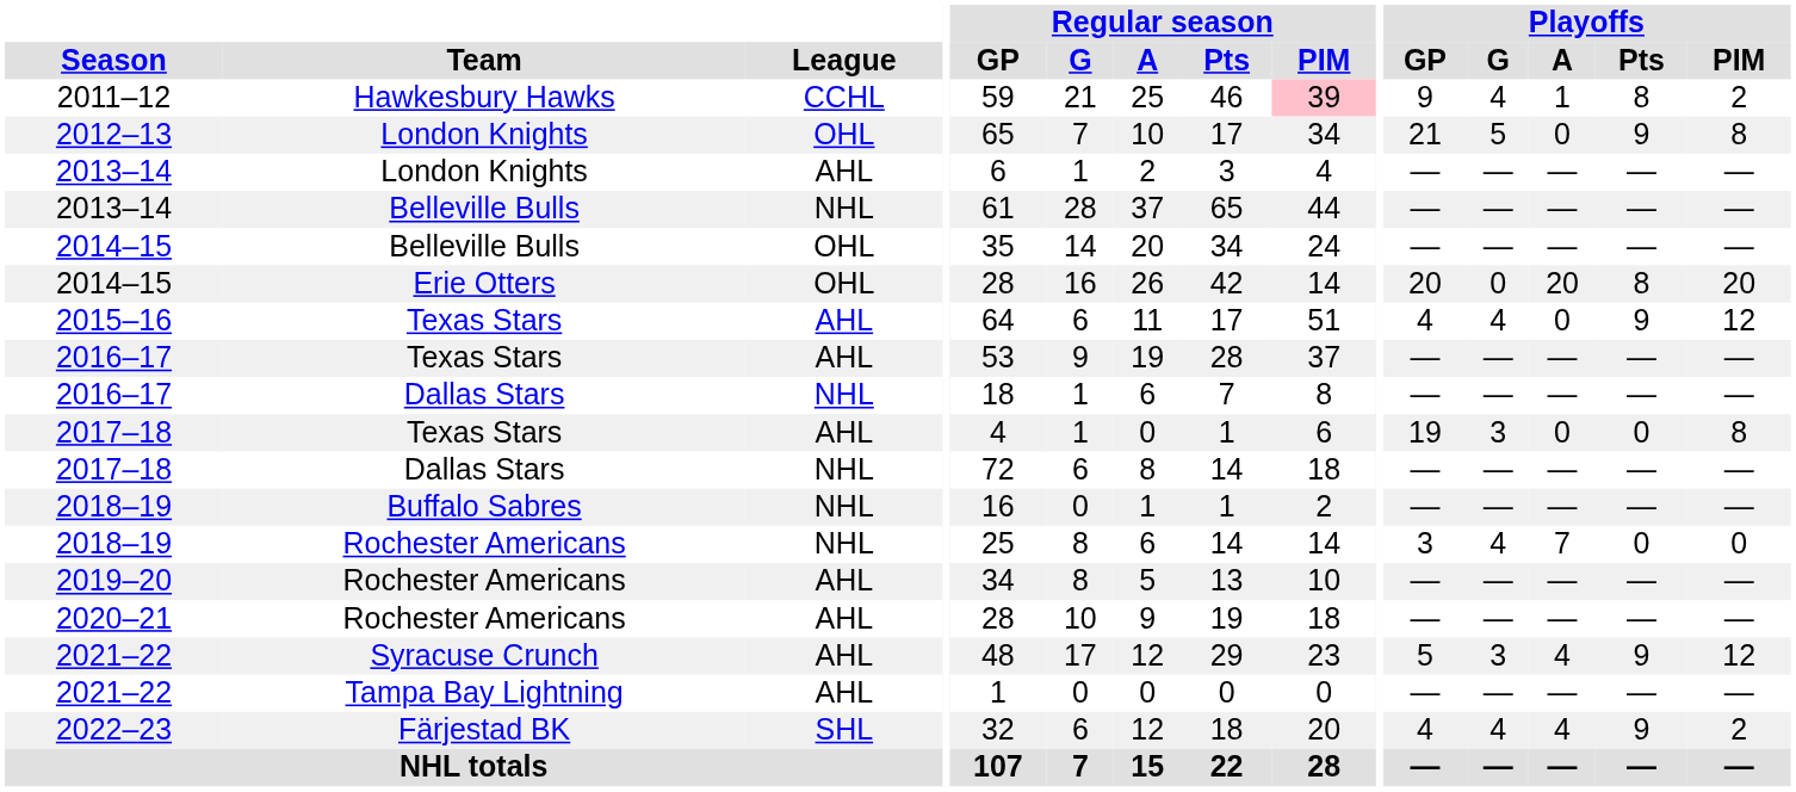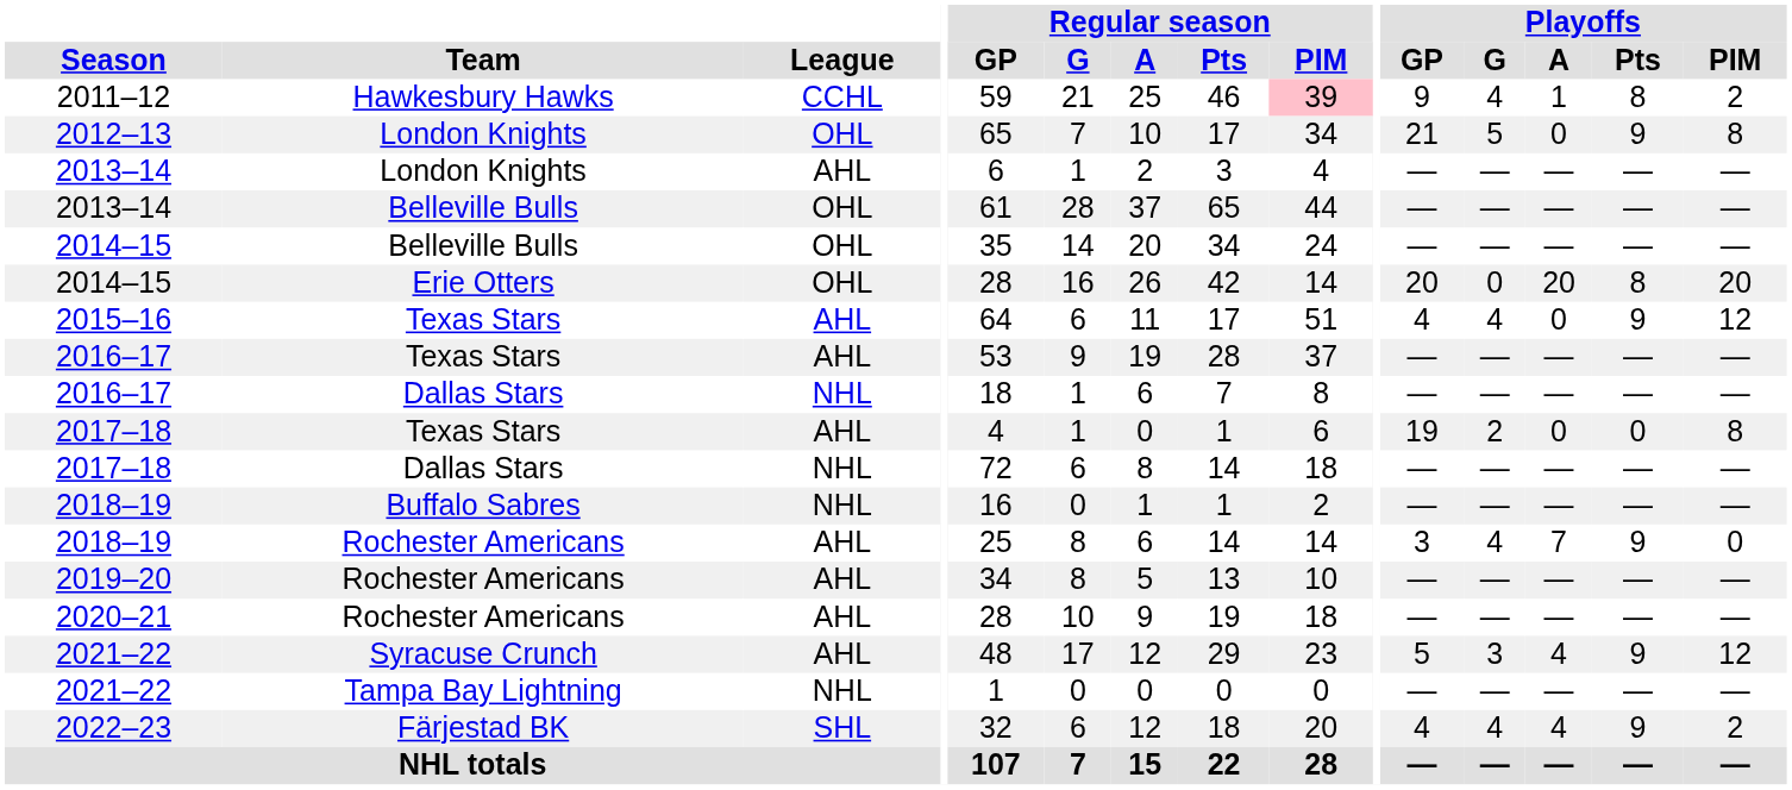 <table border="0" cellpadding="1" cellspacing="0" style="text-align:center; width:60em">
 <tr bgcolor="#e0e0e0">
 <th colspan="3" bgcolor="#ffffff"></th>
 <th rowspan="99" bgcolor="#ffffff"></th>
 <th colspan="5"><a href='#'>Regular season</a></th>
 <th rowspan="99" bgcolor="#ffffff"></th>
 <th colspan="5"><a href='#'>Playoffs</a></th>
 </tr>
 <tr bgcolor="#e0e0e0">
 <th><a href='#'>Season</a></th>
 <th>Team</th>
 <th>League</th>
 <th>GP</th>
 <th><a href='#'>G</a></th>
 <th><a href='#'>A</a></th>
 <th><a href='#'>Pts</a></th>
 <th><a href='#'>PIM</a></th>
 <th>GP</th>
 <th>G</th>
 <th>A</th>
 <th>Pts</th>
 <th>PIM</th>
 </tr>
 <tr>
 <td>2011–12</td>
 <td><a href='#'>Hawkesbury Hawks</a></td>
 <td><a href='#'>CCHL</a></td>
 <td>59</td>
 <td>21</td>
 <td>25</td>
 <td>46</td>
 <td style="background: pink;">39</td>
 <td>9</td>
 <td>4</td>
 <td>1</td>
 <td>8</td>
 <td>2</td>
 </tr>
 <tr bgcolor="#f0f0f0">
 <td><a href='#'>2012–13</a></td>
 <td><a href='#'>London Knights</a></td>
 <td><a href='#'>OHL</a></td>
 <td>65</td>
 <td>7</td>
 <td>10</td>
 <td>17</td>
 <td>34</td>
 <td>21</td>
 <td>5</td>
 <td>0</td>
 <td>9</td>
 <td>8</td>
 </tr>
 <tr>
 <td><a href='#'>2013–14</a></td>
 <td>London Knights</td>
 <td>AHL</td>
 <td>6</td>
 <td>1</td>
 <td>2</td>
 <td>3</td>
 <td>4</td>
 <td>—</td>
 <td>—</td>
 <td>—</td>
 <td>—</td>
 <td>—</td>
 </tr>
 <tr bgcolor="#f0f0f0">
 <td>2013–14</td>
 <td><a href='#'>Belleville Bulls</a></td>
-<td>NHL</td>
+<td>OHL</td>
 <td>61</td>
 <td>28</td>
 <td>37</td>
 <td>65</td>
 <td>44</td>
 <td>—</td>
 <td>—</td>
 <td>—</td>
 <td>—</td>
 <td>—</td>
 </tr>
 <tr>
 <td><a href='#'>2014–15</a></td>
 <td>Belleville Bulls</td>
 <td>OHL</td>
 <td>35</td>
 <td>14</td>
 <td>20</td>
 <td>34</td>
 <td>24</td>
 <td>—</td>
 <td>—</td>
 <td>—</td>
 <td>—</td>
 <td>—</td>
 </tr>
 <tr bgcolor="#f0f0f0">
 <td>2014–15</td>
 <td><a href='#'>Erie Otters</a></td>
 <td>OHL</td>
 <td>28</td>
 <td>16</td>
 <td>26</td>
 <td>42</td>
 <td>14</td>
 <td>20</td>
 <td>0</td>
 <td>20</td>
 <td>8</td>
 <td>20</td>
 </tr>
 <tr>
 <td><a href='#'>2015–16</a></td>
 <td><a href='#'>Texas Stars</a></td>
 <td><a href='#'>AHL</a></td>
 <td>64</td>
 <td>6</td>
 <td>11</td>
 <td>17</td>
 <td>51</td>
 <td>4</td>
 <td>4</td>
 <td>0</td>
 <td>9</td>
 <td>12</td>
 </tr>
 <tr bgcolor="#f0f0f0">
 <td><a href='#'>2016–17</a></td>
 <td>Texas Stars</td>
 <td>AHL</td>
 <td>53</td>
 <td>9</td>
 <td>19</td>
 <td>28</td>
 <td>37</td>
 <td>—</td>
 <td>—</td>
 <td>—</td>
 <td>—</td>
 <td>—</td>
 </tr>
 <tr>
 <td><a href='#'>2016–17</a></td>
 <td><a href='#'>Dallas Stars</a></td>
 <td><a href='#'>NHL</a></td>
 <td>18</td>
 <td>1</td>
 <td>6</td>
 <td>7</td>
 <td>8</td>
 <td>—</td>
 <td>—</td>
 <td>—</td>
 <td>—</td>
 <td>—</td>
 </tr>
 <tr bgcolor="#f0f0f0">
 <td><a href='#'>2017–18</a></td>
 <td>Texas Stars</td>
 <td>AHL</td>
 <td>4</td>
 <td>1</td>
 <td>0</td>
 <td>1</td>
 <td>6</td>
 <td>19</td>
-<td>3</td>
+<td>2</td>
 <td>0</td>
 <td>0</td>
 <td>8</td>
 </tr>
 <tr>
 <td><a href='#'>2017–18</a></td>
 <td>Dallas Stars</td>
 <td>NHL</td>
 <td>72</td>
 <td>6</td>
 <td>8</td>
 <td>14</td>
 <td>18</td>
 <td>—</td>
 <td>—</td>
 <td>—</td>
 <td>—</td>
 <td>—</td>
 </tr>
 <tr bgcolor="#f0f0f0">
 <td><a href='#'>2018–19</a></td>
 <td><a href='#'>Buffalo Sabres</a></td>
 <td>NHL</td>
 <td>16</td>
 <td>0</td>
 <td>1</td>
 <td>1</td>
 <td>2</td>
 <td>—</td>
 <td>—</td>
 <td>—</td>
 <td>—</td>
 <td>—</td>
 </tr>
 <tr>
 <td><a href='#'>2018–19</a></td>
 <td><a href='#'>Rochester Americans</a></td>
-<td>NHL</td>
+<td>AHL</td>
 <td>25</td>
 <td>8</td>
 <td>6</td>
 <td>14</td>
 <td>14</td>
 <td>3</td>
 <td>4</td>
 <td>7</td>
-<td>0</td>
+<td>9</td>
 <td>0</td>
 </tr>
 <tr bgcolor="#f0f0f0">
 <td><a href='#'>2019–20</a></td>
 <td>Rochester Americans</td>
 <td>AHL</td>
 <td>34</td>
 <td>8</td>
 <td>5</td>
 <td>13</td>
 <td>10</td>
 <td>—</td>
 <td>—</td>
 <td>—</td>
 <td>—</td>
 <td>—</td>
 </tr>
 <tr>
 <td><a href='#'>2020–21</a></td>
 <td>Rochester Americans</td>
 <td>AHL</td>
 <td>28</td>
 <td>10</td>
 <td>9</td>
 <td>19</td>
 <td>18</td>
 <td>—</td>
 <td>—</td>
 <td>—</td>
 <td>—</td>
 <td>—</td>
 </tr>
 <tr bgcolor="#f0f0f0">
 <td><a href='#'>2021–22</a></td>
 <td><a href='#'>Syracuse Crunch</a></td>
 <td>AHL</td>
 <td>48</td>
 <td>17</td>
 <td>12</td>
 <td>29</td>
 <td>23</td>
 <td>5</td>
 <td>3</td>
 <td>4</td>
 <td>9</td>
 <td>12</td>
 </tr>
 <tr>
 <td><a href='#'>2021–22</a></td>
 <td><a href='#'>Tampa Bay Lightning</a></td>
-<td>AHL</td>
+<td>NHL</td>
 <td>1</td>
 <td>0</td>
 <td>0</td>
 <td>0</td>
 <td>0</td>
 <td>—</td>
 <td>—</td>
 <td>—</td>
 <td>—</td>
 <td>—</td>
 </tr>
 <tr bgcolor="#f0f0f0">
 <td><a href='#'>2022–23</a></td>
 <td><a href='#'>Färjestad BK</a></td>
 <td><a href='#'>SHL</a></td>
 <td>32</td>
 <td>6</td>
 <td>12</td>
 <td>18</td>
 <td>20</td>
 <td>4</td>
 <td>4</td>
 <td>4</td>
 <td>9</td>
 <td>2</td>
 </tr>
 <tr bgcolor="#e0e0e0">
 <th colspan="3">NHL totals</th>
 <th>107</th>
 <th>7</th>
 <th>15</th>
 <th>22</th>
 <th>28</th>
 <th>—</th>
 <th>—</th>
 <th>—</th>
 <th>—</th>
 <th>—</th>
 </tr>
 </table>
